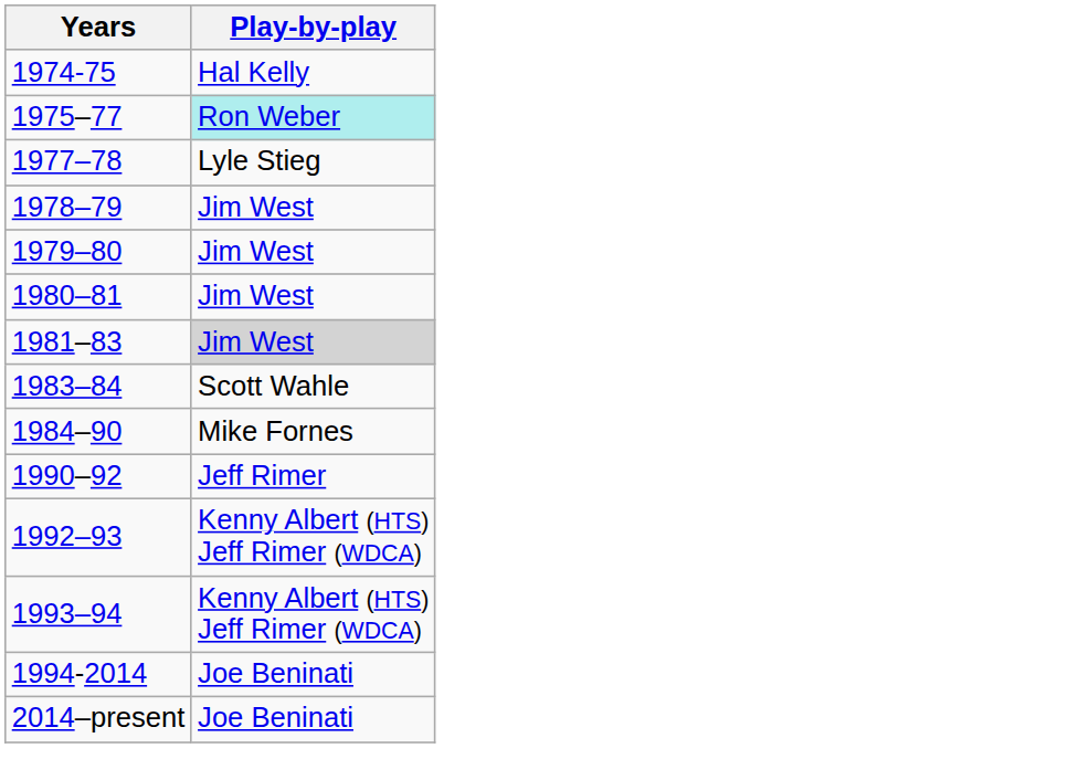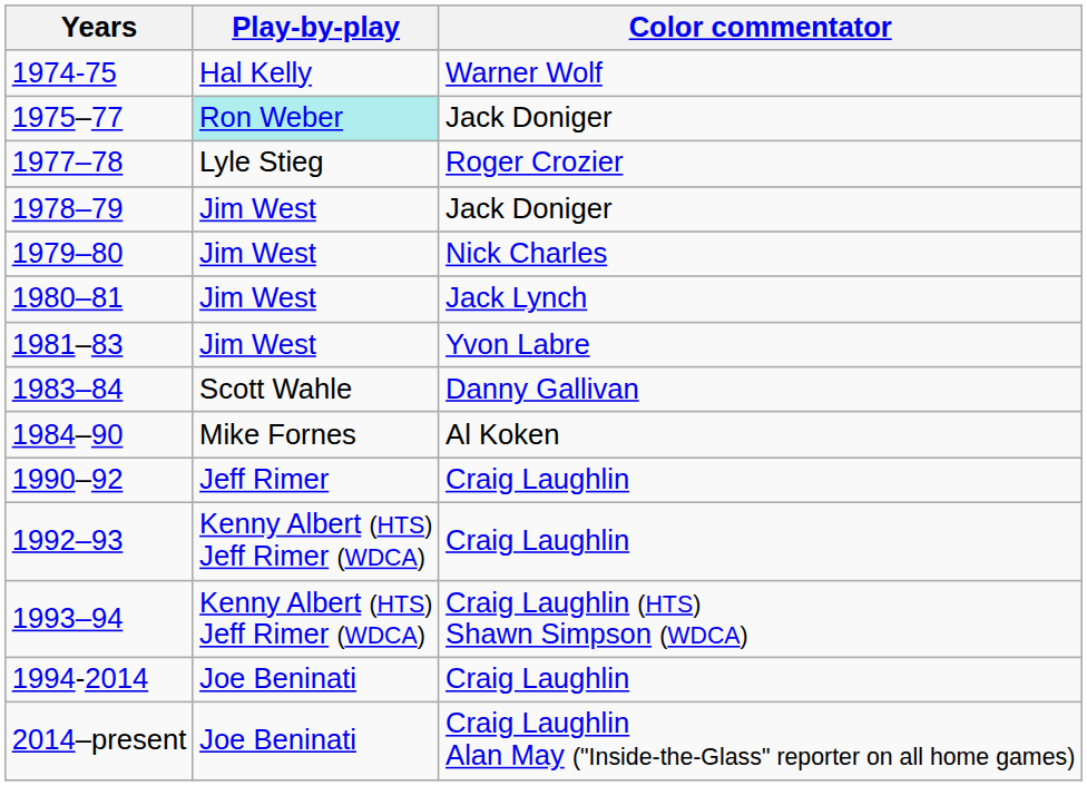 <table class="wikitable">
 <tr>
 <th>Years</th>
 <th><a href='#'>Play-by-play</a></th>
+<th><a href='#'>Color commentator</a></th>
 </tr>
 <tr>
 <td><a href='#'>1974-75</a></td>
 <td><a href='#'>Hal Kelly</a></td>
+<td><a href='#'>Warner Wolf</a></td>
 </tr>
 <tr>
 <td><a href='#'>1975</a>–<a href='#'>77</a></td>
 <td style="background: paleturquoise;"><a href='#'>Ron Weber</a></td>
+<td>Jack Doniger</td>
 </tr>
 <tr>
 <td><a href='#'>1977–78</a></td>
 <td>Lyle Stieg</td>
+<td><a href='#'>Roger Crozier</a></td>
 </tr>
 <tr>
 <td><a href='#'>1978–79</a></td>
 <td><a href='#'>Jim West</a></td>
+<td>Jack Doniger</td>
 </tr>
 <tr>
 <td><a href='#'>1979–80</a></td>
 <td><a href='#'>Jim West</a></td>
+<td><a href='#'>Nick Charles</a></td>
 </tr>
 <tr>
 <td><a href='#'>1980–81</a></td>
 <td><a href='#'>Jim West</a></td>
+<td><a href='#'>Jack Lynch</a></td>
 </tr>
 <tr>
 <td><a href='#'>1981</a>–<a href='#'>83</a></td>
-<td style="background: lightgrey;"><a href='#'>Jim West</a></td>
+<td><a href='#'>Jim West</a></td>
+<td><a href='#'>Yvon Labre</a></td>
 </tr>
 <tr>
 <td><a href='#'>1983–84</a></td>
 <td>Scott Wahle</td>
+<td><a href='#'>Danny Gallivan</a></td>
 </tr>
 <tr>
 <td><a href='#'>1984</a>–<a href='#'>90</a></td>
 <td>Mike Fornes</td>
+<td>Al Koken</td>
 </tr>
 <tr>
 <td><a href='#'>1990</a>–<a href='#'>92</a></td>
 <td><a href='#'>Jeff Rimer</a></td>
+<td><a href='#'>Craig Laughlin</a></td>
 </tr>
 <tr>
 <td><a href='#'>1992–93</a></td>
 <td><a href='#'>Kenny Albert</a> <small>(<a href='#'>HTS</a>)</small><br><a href='#'>Jeff Rimer</a> <small>(<a href='#'>WDCA</a>)</small></td>
+<td><a href='#'>Craig Laughlin</a></td>
 </tr>
 <tr>
 <td><a href='#'>1993–94</a></td>
 <td><a href='#'>Kenny Albert</a> <small>(<a href='#'>HTS</a>)</small><br><a href='#'>Jeff Rimer</a> <small>(<a href='#'>WDCA</a>)</small></td>
+<td><a href='#'>Craig Laughlin</a> <small>(<a href='#'>HTS</a>)</small><br><a href='#'>Shawn Simpson</a> <small>(<a href='#'>WDCA</a>)</small></td>
 </tr>
 <tr>
 <td><a href='#'>1994</a>-<a href='#'>2014</a></td>
 <td><a href='#'>Joe Beninati</a></td>
+<td><a href='#'>Craig Laughlin</a></td>
 </tr>
 <tr>
 <td><a href='#'>2014</a>–present</td>
 <td><a href='#'>Joe Beninati</a></td>
+<td><a href='#'>Craig Laughlin</a><br><a href='#'>Alan May</a> <small>("Inside-the-Glass" reporter on all home games)</small></td>
 </tr>
 </table>
